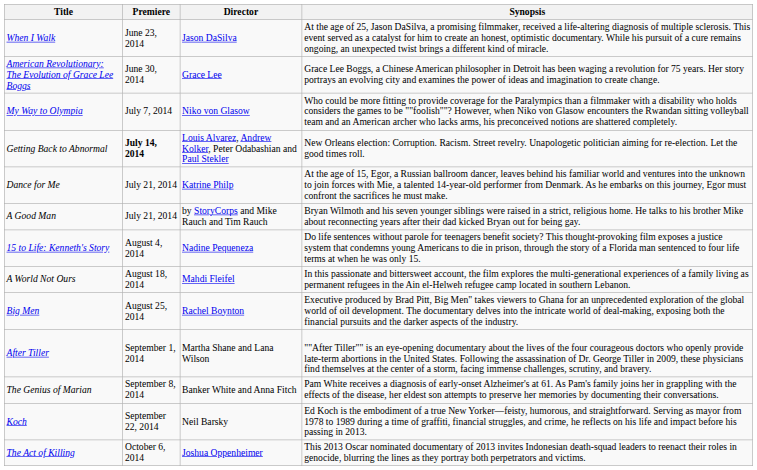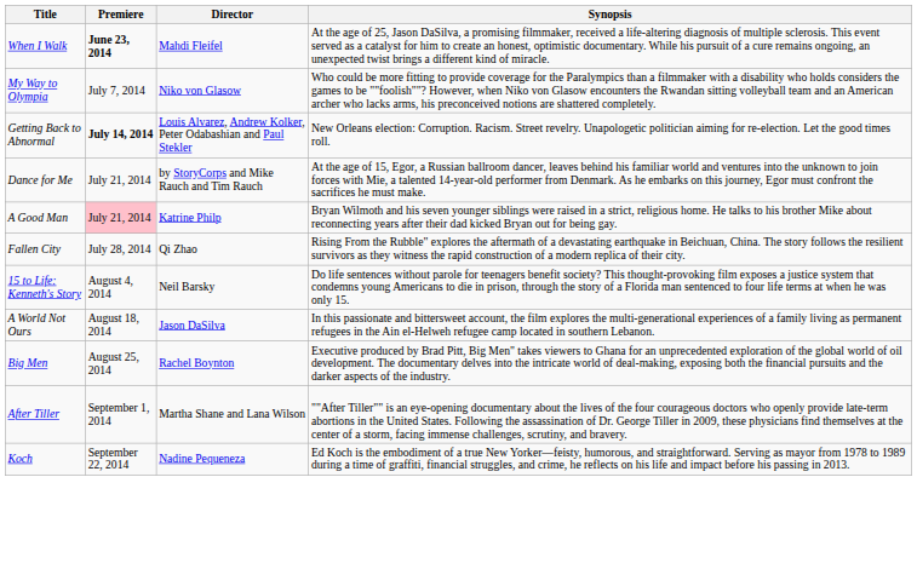 <table class="wikitable sortable">
 <tr>
 <th>Title</th>
 <th>Premiere</th>
 <th>Director</th>
 <th>Synopsis</th>
 </tr>
 <tr>
 <td><em><a href='#'>When I Walk</a></em></td>
-<td>June 23, 2014</td>
-<td><a href='#'>Jason DaSilva</a></td>
+<td><strong>June 23, 2014</strong></td>
+<td><a href='#'>Mahdi Fleifel</a></td>
 <td>At the age of 25, Jason DaSilva, a promising filmmaker, received a life-altering diagnosis of multiple sclerosis. This event served as a catalyst for him to create an honest, optimistic documentary. While his pursuit of a cure remains ongoing, an unexpected twist brings a different kind of miracle.</td>
-</tr>
-<tr>
-<td><em><a href='#'>American Revolutionary: The Evolution of Grace Lee Boggs</a></em></td>
-<td>June 30, 2014</td>
-<td><a href='#'>Grace Lee</a></td>
-<td>Grace Lee Boggs, a Chinese American philosopher in Detroit has been waging a revolution for 75 years. Her story portrays an evolving city and examines the power of ideas and imagination to create change.</td>
 </tr>
 <tr>
 <td><em><a href='#'>My Way to Olympia</a></em></td>
 <td>July 7, 2014</td>
 <td><a href='#'>Niko von Glasow</a></td>
 <td>Who could be more fitting to provide coverage for the Paralympics than a filmmaker with a disability who holds considers the games to be ""foolish""? However, when Niko von Glasow encounters the Rwandan sitting volleyball team and an American archer who lacks arms, his preconceived notions are shattered completely.</td>
 </tr>
 <tr>
 <td><em>Getting Back to Abnormal</em></td>
 <td><strong>July 14, 2014</strong></td>
 <td><a href='#'>Louis Alvarez</a>, <a href='#'>Andrew Kolker</a>, Peter Odabashian and <a href='#'>Paul Stekler</a></td>
 <td>New Orleans election: Corruption. Racism. Street revelry.  Unapologetic politician aiming for re-election. Let the good times roll.</td>
 </tr>
 <tr>
 <td><em>Dance for Me</em></td>
 <td>July 21, 2014</td>
-<td><a href='#'>Katrine Philp</a></td>
+<td>by <a href='#'>StoryCorps</a> and Mike Rauch and Tim Rauch</td>
 <td>At the age of 15, Egor, a Russian ballroom dancer, leaves behind his familiar world and ventures into the unknown to join forces with Mie, a talented 14-year-old performer from Denmark. As he embarks on this journey, Egor must confront the sacrifices he must make.<br></td>
 </tr>
 <tr>
 <td><em>A Good Man</em></td>
-<td>July 21, 2014</td>
-<td>by <a href='#'>StoryCorps</a> and Mike Rauch and Tim Rauch</td>
+<td style="background: pink;">July 21, 2014</td>
+<td><a href='#'>Katrine Philp</a></td>
 <td>Bryan Wilmoth and his seven younger siblings were raised in a strict, religious home. He talks to his brother Mike about reconnecting years after their dad kicked Bryan out for being gay.</td>
+</tr>
+<tr>
+<td><em>Fallen City</em></td>
+<td>July 28, 2014</td>
+<td>Qi Zhao</td>
+<td>Rising From the Rubble" explores the aftermath of a devastating earthquake in Beichuan, China. The story follows the resilient survivors as they witness the rapid construction of a modern replica of their city.</td>
 </tr>
 <tr>
 <td><em><a href='#'>15 to Life: Kenneth's Story</a></em></td>
 <td>August 4, 2014</td>
-<td><a href='#'>Nadine Pequeneza</a></td>
+<td>Neil Barsky</td>
 <td>Do life sentences without parole for teenagers benefit society? This thought-provoking film exposes a justice system that condemns young Americans to die in prison, through the story of a Florida man sentenced to four life terms at when he was only 15.</td>
 </tr>
 <tr>
 <td><em>A World Not Ours</em></td>
 <td>August 18, 2014</td>
-<td><a href='#'>Mahdi Fleifel</a></td>
+<td><a href='#'>Jason DaSilva</a></td>
 <td>In this passionate and bittersweet account, the film explores the multi-generational experiences of a family living as permanent refugees in the Ain el-Helweh refugee camp located in southern Lebanon.</td>
 </tr>
 <tr>
 <td><em><a href='#'>Big Men</a></em></td>
 <td>August 25, 2014</td>
 <td><a href='#'>Rachel Boynton</a></td>
 <td>Executive produced by Brad Pitt, Big Men" takes viewers to Ghana for an unprecedented exploration of the global world of oil development. The documentary delves into the intricate world of deal-making, exposing both the financial pursuits and the darker aspects of the industry.</td>
 </tr>
 <tr>
 <td><em><a href='#'>After Tiller</a></em></td>
 <td>September 1, 2014</td>
 <td>Martha Shane and Lana Wilson</td>
 <td><br>""After Tiller"" is an eye-opening documentary about the lives of the four courageous doctors who openly provide late-term abortions in the United States. Following the assassination of Dr. George Tiller in 2009, these physicians find themselves at the center of a storm, facing immense challenges, scrutiny, and bravery.</td>
 </tr>
 <tr>
-<td><em>The Genius of Marian</em></td>
-<td>September 8, 2014</td>
-<td>Banker White and Anna Fitch</td>
-<td>Pam White receives a diagnosis of early-onset Alzheimer's at 61. As Pam's family joins her in grappling with the effects of the disease, her eldest son attempts to preserve her memories by documenting their conversations.</td>
-</tr>
-<tr>
 <td><em><a href='#'>Koch</a></em></td>
 <td>September 22, 2014</td>
-<td>Neil Barsky</td>
+<td><a href='#'>Nadine Pequeneza</a></td>
 <td>Ed Koch is the embodiment of a true New Yorker—feisty, humorous, and straightforward. Serving as mayor from 1978 to 1989 during a time of graffiti, financial struggles, and crime, he reflects on his life and impact before his passing in 2013.</td>
 </tr>
-<tr>
-<td><em><a href='#'>The Act of Killing</a></em></td>
-<td>October 6, 2014</td>
-<td><a href='#'>Joshua Oppenheimer</a></td>
-<td>This 2013 Oscar nominated documentary of 2013 invites Indonesian death-squad leaders to reenact their roles in genocide, blurring the lines as they portray both perpetrators and victims.</td>
-</tr>
 </table>
